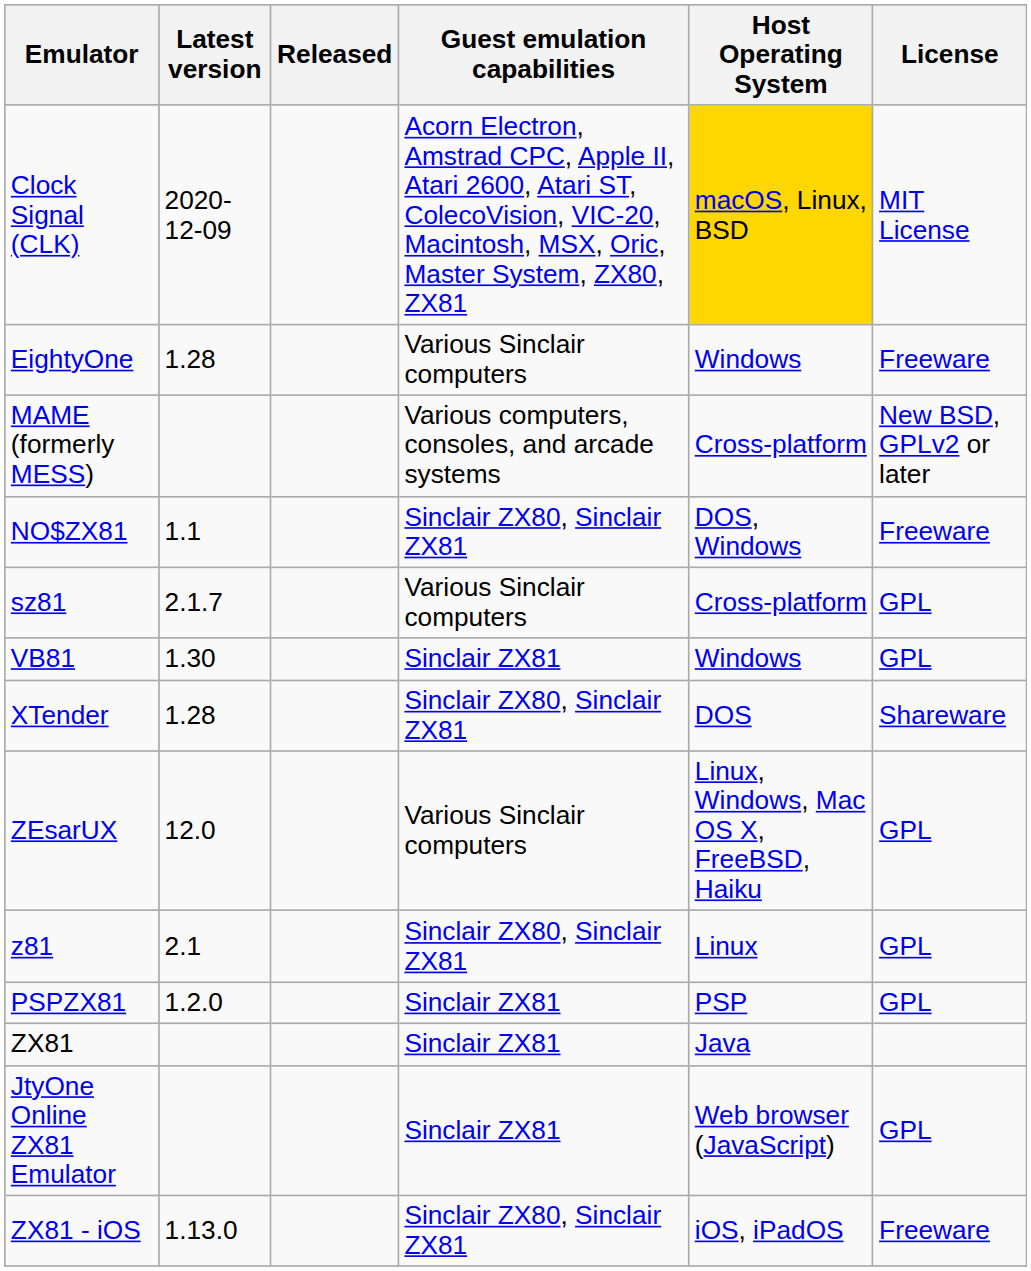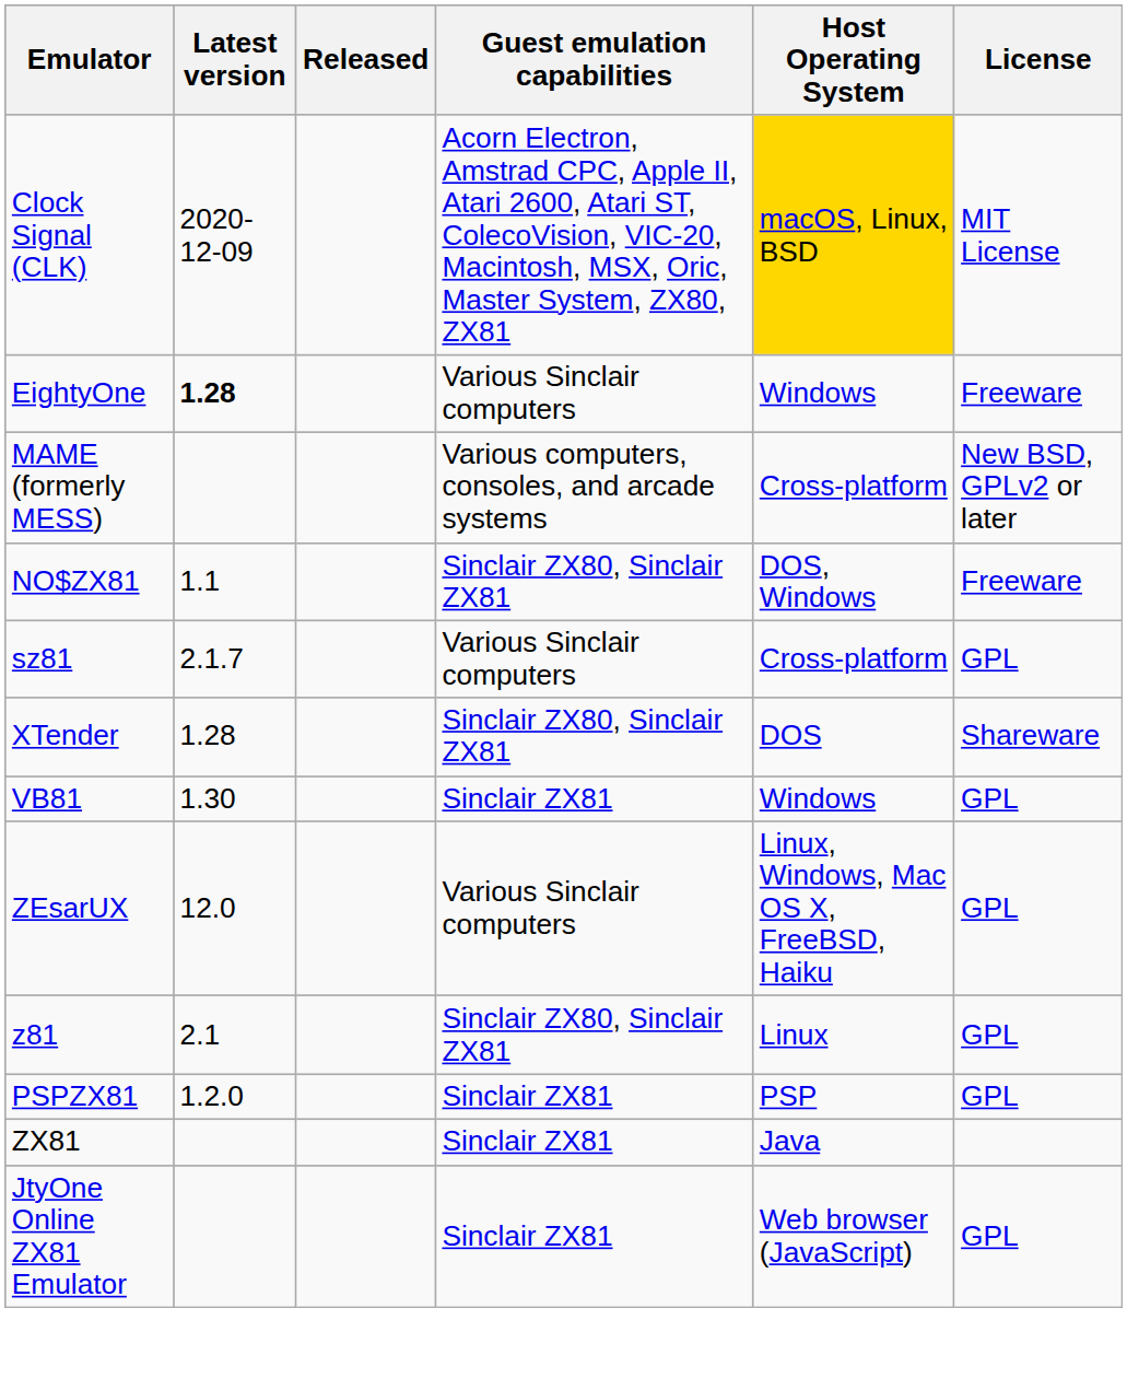 <table class="wikitable sortable" style="width:100%">
 <tr>
 <th>Emulator</th>
 <th>Latest version</th>
 <th>Released</th>
 <th>Guest emulation capabilities</th>
 <th>Host Operating System</th>
 <th>License</th>
 </tr>
 <tr>
 <td><a href='#'>Clock Signal (CLK)</a></td>
 <td>2020-12-09</td>
 <td></td>
 <td><a href='#'>Acorn Electron</a>, <a href='#'>Amstrad CPC</a>, <a href='#'>Apple II</a>, <a href='#'>Atari 2600</a>, <a href='#'>Atari ST</a>, <a href='#'>ColecoVision</a>, <a href='#'>VIC-20</a>, <a href='#'>Macintosh</a>, <a href='#'>MSX</a>, <a href='#'>Oric</a>, <a href='#'>Master System</a>, <a href='#'>ZX80</a>, <a href='#'>ZX81</a></td>
 <td style="background: gold;"><a href='#'>macOS</a>, Linux, BSD</td>
 <td><a href='#'>MIT License</a></td>
 </tr>
 <tr>
 <td><a href='#'>EightyOne</a></td>
-<td>1.28</td>
+<td><strong>1.28</strong></td>
 <td></td>
 <td>Various Sinclair computers</td>
 <td><a href='#'>Windows</a></td>
 <td><a href='#'>Freeware</a></td>
 </tr>
 <tr>
 <td><a href='#'>MAME</a> (formerly <a href='#'>MESS</a>)</td>
 <td></td>
 <td></td>
 <td>Various computers, consoles, and arcade systems</td>
 <td><a href='#'>Cross-platform</a></td>
 <td><a href='#'>New BSD</a>, <a href='#'>GPLv2</a> or later</td>
 </tr>
 <tr>
 <td><a href='#'>NO$ZX81</a></td>
 <td>1.1</td>
 <td></td>
 <td><a href='#'>Sinclair ZX80</a>, <a href='#'>Sinclair ZX81</a></td>
 <td><a href='#'>DOS</a>, <a href='#'>Windows</a></td>
 <td><a href='#'>Freeware</a></td>
 </tr>
 <tr>
 <td><a href='#'>sz81</a></td>
 <td>2.1.7</td>
 <td></td>
 <td>Various Sinclair computers</td>
 <td><a href='#'>Cross-platform</a></td>
 <td><a href='#'>GPL</a></td>
 </tr>
 <tr>
+<td><a href='#'>XTender</a></td>
+<td>1.28</td>
+<td></td>
+<td><a href='#'>Sinclair ZX80</a>, <a href='#'>Sinclair ZX81</a></td>
+<td><a href='#'>DOS</a></td>
+<td><a href='#'>Shareware</a></td>
+</tr>
+<tr>
 <td><a href='#'>VB81</a></td>
 <td>1.30</td>
 <td></td>
 <td><a href='#'>Sinclair ZX81</a></td>
 <td><a href='#'>Windows</a></td>
 <td><a href='#'>GPL</a></td>
-</tr>
-<tr>
-<td><a href='#'>XTender</a></td>
-<td>1.28</td>
-<td></td>
-<td><a href='#'>Sinclair ZX80</a>, <a href='#'>Sinclair ZX81</a></td>
-<td><a href='#'>DOS</a></td>
-<td><a href='#'>Shareware</a></td>
 </tr>
 <tr>
 <td><a href='#'>ZEsarUX</a></td>
 <td>12.0</td>
 <td></td>
 <td>Various Sinclair computers</td>
 <td><a href='#'>Linux</a>, <a href='#'>Windows</a>, <a href='#'>Mac OS X</a>, <a href='#'>FreeBSD</a>, <a href='#'>Haiku</a></td>
 <td><a href='#'>GPL</a></td>
 </tr>
 <tr>
 <td><a href='#'>z81</a></td>
 <td>2.1</td>
 <td></td>
 <td><a href='#'>Sinclair ZX80</a>, <a href='#'>Sinclair ZX81</a></td>
 <td><a href='#'>Linux</a></td>
 <td><a href='#'>GPL</a></td>
 </tr>
 <tr>
 <td><a href='#'>PSPZX81</a></td>
 <td>1.2.0</td>
 <td></td>
 <td><a href='#'>Sinclair ZX81</a></td>
 <td><a href='#'>PSP</a></td>
 <td><a href='#'>GPL</a></td>
 </tr>
 <tr>
 <td>ZX81</td>
 <td></td>
 <td></td>
 <td><a href='#'>Sinclair ZX81</a></td>
 <td><a href='#'>Java</a></td>
 <td></td>
 </tr>
 <tr>
 <td><a href='#'>JtyOne Online ZX81 Emulator</a></td>
 <td></td>
 <td></td>
 <td><a href='#'>Sinclair ZX81</a></td>
 <td><a href='#'>Web browser</a> (<a href='#'>JavaScript</a>)</td>
 <td><a href='#'>GPL</a></td>
 </tr>
-<tr>
-<td><a href='#'>ZX81 - iOS</a></td>
-<td>1.13.0</td>
-<td></td>
-<td><a href='#'>Sinclair ZX80</a>, <a href='#'>Sinclair ZX81</a></td>
-<td><a href='#'>iOS</a>, <a href='#'>iPadOS</a></td>
-<td><a href='#'>Freeware</a></td>
-</tr>
 </table>
